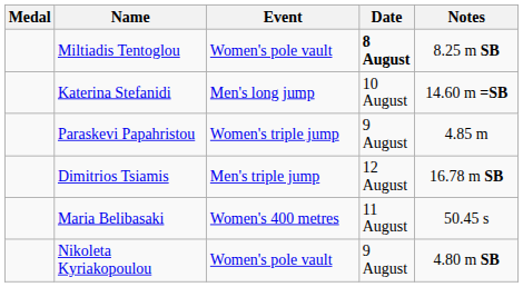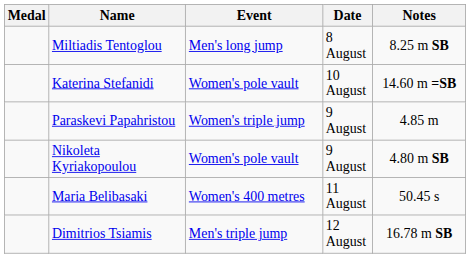 <table class="wikitable sortable">
 <tr>
 <th>Medal</th>
 <th width=150>Name</th>
 <th width=150>Event</th>
 <th width=50>Date</th>
 <th width=100>Notes</th>
 </tr>
 <tr>
 <td></td>
 <td><a href='#'>Miltiadis Tentoglou</a></td>
-<td><a href='#'>Women's pole vault</a></td>
-<td><strong>8 August</strong></td>
+<td><a href='#'>Men's long jump</a></td>
+<td>8 August</td>
 <td align=center>8.25 m <strong>SB</strong></td>
 </tr>
 <tr>
 <td></td>
 <td><a href='#'>Katerina Stefanidi</a></td>
-<td><a href='#'>Men's long jump</a></td>
+<td><a href='#'>Women's pole vault</a></td>
 <td>10 August</td>
 <td align=center>14.60 m <strong>=SB</strong></td>
 </tr>
 <tr>
 <td></td>
 <td><a href='#'>Paraskevi Papahristou</a></td>
 <td><a href='#'>Women's triple jump</a></td>
 <td>9 August</td>
 <td align=center>4.85 m <strong></strong></td>
 </tr>
 <tr>
 <td></td>
-<td><a href='#'>Dimitrios Tsiamis</a></td>
-<td><a href='#'>Men's triple jump</a></td>
-<td>12 August</td>
-<td align=center>16.78 m <strong>SB</strong></td>
+<td><a href='#'>Nikoleta Kyriakopoulou</a></td>
+<td><a href='#'>Women's pole vault</a></td>
+<td>9 August</td>
+<td align=center>4.80 m <strong>SB</strong></td>
 </tr>
 <tr>
 <td></td>
 <td><a href='#'>Maria Belibasaki</a></td>
 <td><a href='#'>Women's 400 metres</a></td>
 <td>11 August</td>
 <td align=center>50.45 s <strong></strong></td>
 </tr>
 <tr>
 <td></td>
-<td><a href='#'>Nikoleta Kyriakopoulou</a></td>
-<td><a href='#'>Women's pole vault</a></td>
-<td>9 August</td>
-<td align=center>4.80 m <strong>SB</strong></td>
+<td><a href='#'>Dimitrios Tsiamis</a></td>
+<td><a href='#'>Men's triple jump</a></td>
+<td>12 August</td>
+<td align=center>16.78 m <strong>SB</strong></td>
 </tr>
 </table>
